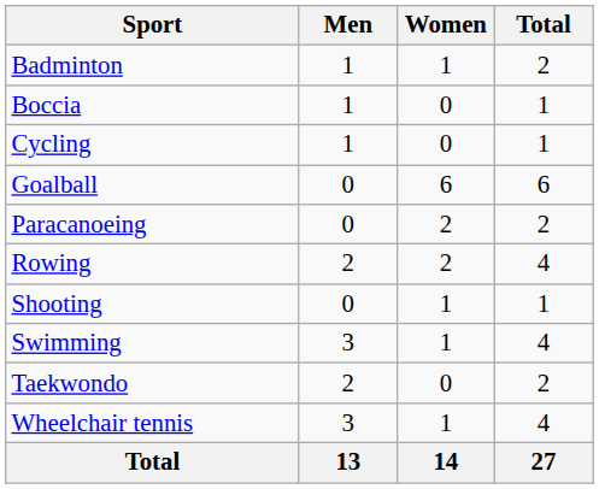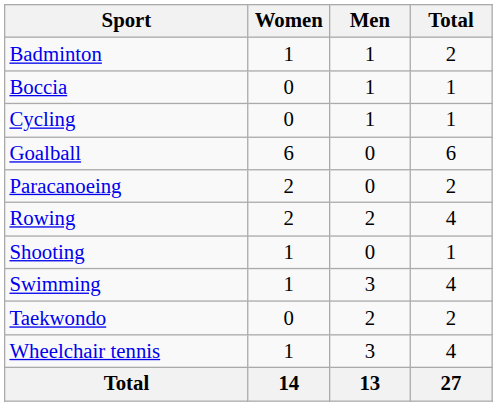 <table class="wikitable sortable" style="text-align:center;">
 <tr>
 <th width=180>Sport</th>
+<th width=55>Women</th>
 <th width=55>Men</th>
-<th width=55>Women</th>
 <th width=55>Total</th>
 </tr>
 <tr>
 <td align=left><a href='#'>Badminton</a></td>
 <td>1</td>
 <td>1</td>
 <td>2</td>
 </tr>
 <tr>
 <td align=left><a href='#'>Boccia</a></td>
+<td>0</td>
 <td>1</td>
-<td>0</td>
 <td>1</td>
 </tr>
 <tr>
 <td align=left><a href='#'>Cycling</a></td>
+<td>0</td>
 <td>1</td>
-<td>0</td>
 <td>1</td>
 </tr>
 <tr>
 <td align=left><a href='#'>Goalball</a></td>
+<td>6</td>
 <td>0</td>
-<td>6</td>
 <td>6</td>
 </tr>
 <tr>
 <td align=left><a href='#'>Paracanoeing</a></td>
+<td>2</td>
 <td>0</td>
-<td>2</td>
 <td>2</td>
 </tr>
 <tr>
 <td align=left><a href='#'>Rowing</a></td>
 <td>2</td>
 <td>2</td>
 <td>4</td>
 </tr>
 <tr>
 <td align=left><a href='#'>Shooting</a></td>
+<td>1</td>
 <td>0</td>
-<td>1</td>
 <td>1</td>
 </tr>
 <tr>
 <td align=left><a href='#'>Swimming</a></td>
+<td>1</td>
 <td>3</td>
-<td>1</td>
 <td>4</td>
 </tr>
 <tr>
 <td align=left><a href='#'>Taekwondo</a></td>
+<td>0</td>
 <td>2</td>
-<td>0</td>
 <td>2</td>
 </tr>
 <tr>
 <td align=left><a href='#'>Wheelchair tennis</a></td>
+<td>1</td>
 <td>3</td>
-<td>1</td>
 <td>4</td>
 </tr>
 <tr>
 <th>Total</th>
+<th>14</th>
 <th>13</th>
-<th>14</th>
 <th>27</th>
 </tr>
 </table>
